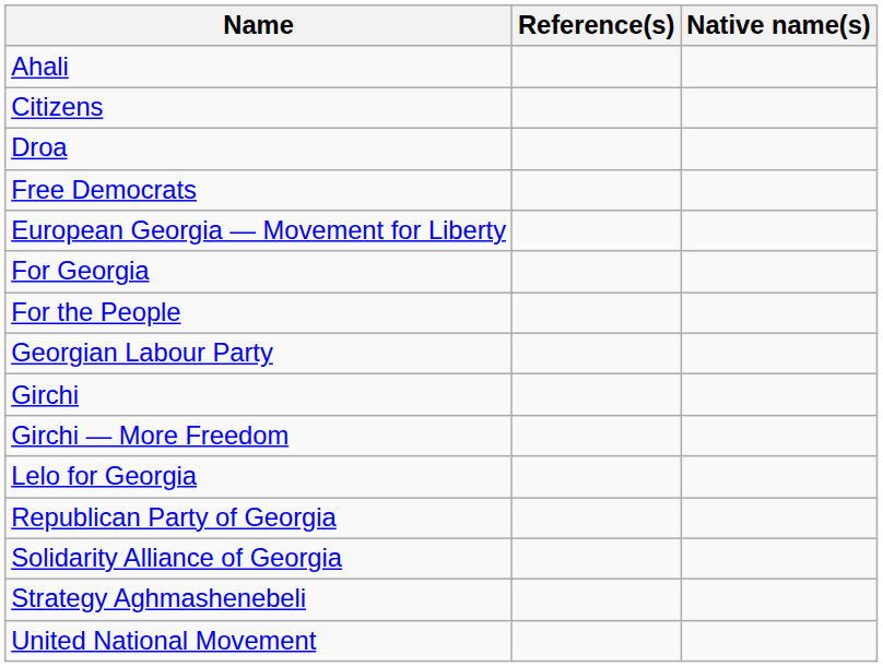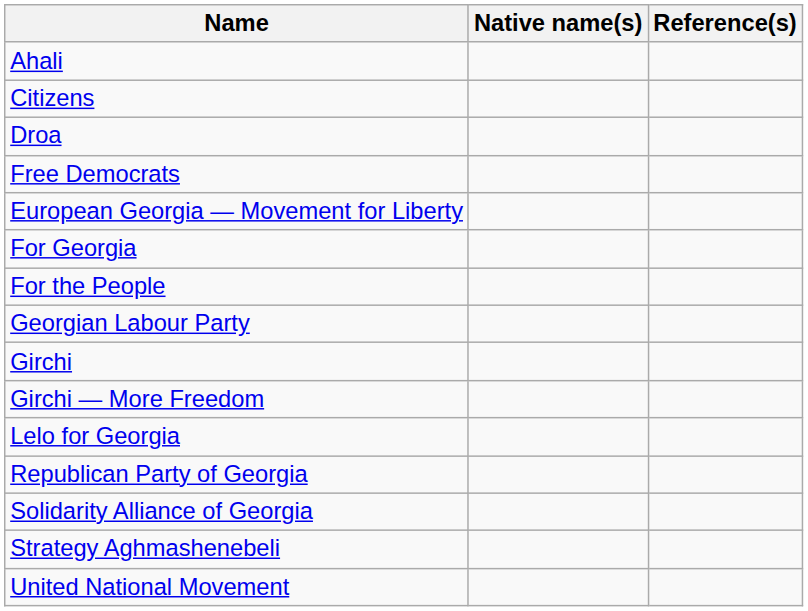 <table class="wikitable">
 <tr>
 <th>Name</th>
+<th>Native name(s)</th>
 <th>Reference(s)</th>
-<th>Native name(s)</th>
 </tr>
 <tr>
 <td><a href='#'>Ahali</a></td>
 <td></td>
 <td></td>
 </tr>
 <tr>
 <td><a href='#'>Citizens</a></td>
 <td></td>
 <td></td>
 </tr>
 <tr>
 <td><a href='#'>Droa</a></td>
 <td></td>
 <td></td>
 </tr>
 <tr>
 <td><a href='#'>Free Democrats</a></td>
 <td></td>
 <td></td>
 </tr>
 <tr>
 <td><a href='#'>European Georgia — Movement for Liberty</a></td>
 <td></td>
 <td></td>
 </tr>
 <tr>
 <td><a href='#'>For Georgia</a></td>
 <td></td>
 <td></td>
 </tr>
 <tr>
 <td><a href='#'>For the People</a></td>
 <td></td>
 <td></td>
 </tr>
 <tr>
 <td><a href='#'>Georgian Labour Party</a></td>
 <td></td>
 <td></td>
 </tr>
 <tr>
 <td><a href='#'>Girchi</a></td>
 <td></td>
 <td></td>
 </tr>
 <tr>
 <td><a href='#'>Girchi — More Freedom</a></td>
 <td></td>
 <td></td>
 </tr>
 <tr>
 <td><a href='#'>Lelo for Georgia</a></td>
 <td></td>
 <td></td>
 </tr>
 <tr>
 <td><a href='#'>Republican Party of Georgia</a></td>
 <td></td>
 <td></td>
 </tr>
 <tr>
 <td><a href='#'>Solidarity Alliance of Georgia</a></td>
 <td></td>
 <td></td>
 </tr>
 <tr>
 <td><a href='#'>Strategy Aghmashenebeli</a></td>
 <td></td>
 <td></td>
 </tr>
 <tr>
 <td><a href='#'>United National Movement</a></td>
 <td></td>
 <td></td>
 </tr>
 </table>
